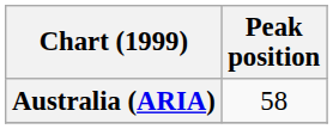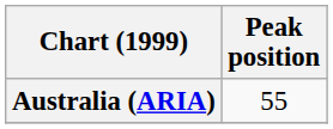 <table class="wikitable sortable plainrowheaders" style="text-align:center">
 <tr>
 <th scope="col">Chart (1999)</th>
 <th scope="col">Peak<br> position</th>
 </tr>
 <tr>
 <th scope="row">Australia (<a href='#'>ARIA</a>)</th>
-<td>58</td>
+<td>55</td>
 </tr>
 <tr>
 </tr>
 <tr>
 </tr>
 <tr>
 </tr>
 <tr>
 </tr>
 <tr>
 </tr>
 <tr>
 </tr>
 <tr>
 </tr>
 <tr>
 </tr>
 <tr>
 </tr>
 <tr>
 </tr>
 <tr>
 </tr>
 <tr>
 </tr>
 <tr>
 </tr>
 </table>
